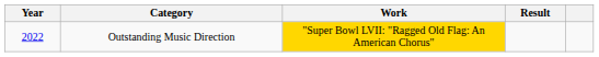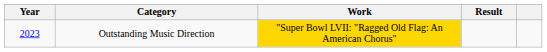 <table class="wikitable">
 <tr>
 <th style="width:5%;">Year</th>
 <th style="width:20%;">Category</th>
 <th style="width:20%;">Work</th>
 <th style="width:5%;">Result</th>
 <th style="width:2.5%;"></th>
 </tr>
 <tr>
-<td style="text-align:center;"><a href='#'>2022</a></td>
+<td style="text-align:center;"><a href='#'>2023</a></td>
 <td style="text-align:center;">Outstanding Music Direction</td>
 <td style="background: gold; text-align:center;">"Super Bowl LVII: "Ragged Old Flag: An American Chorus"<em></td>
 <td></td>
 <td style="text-align:center;"></td>
 </tr>
 </table>
